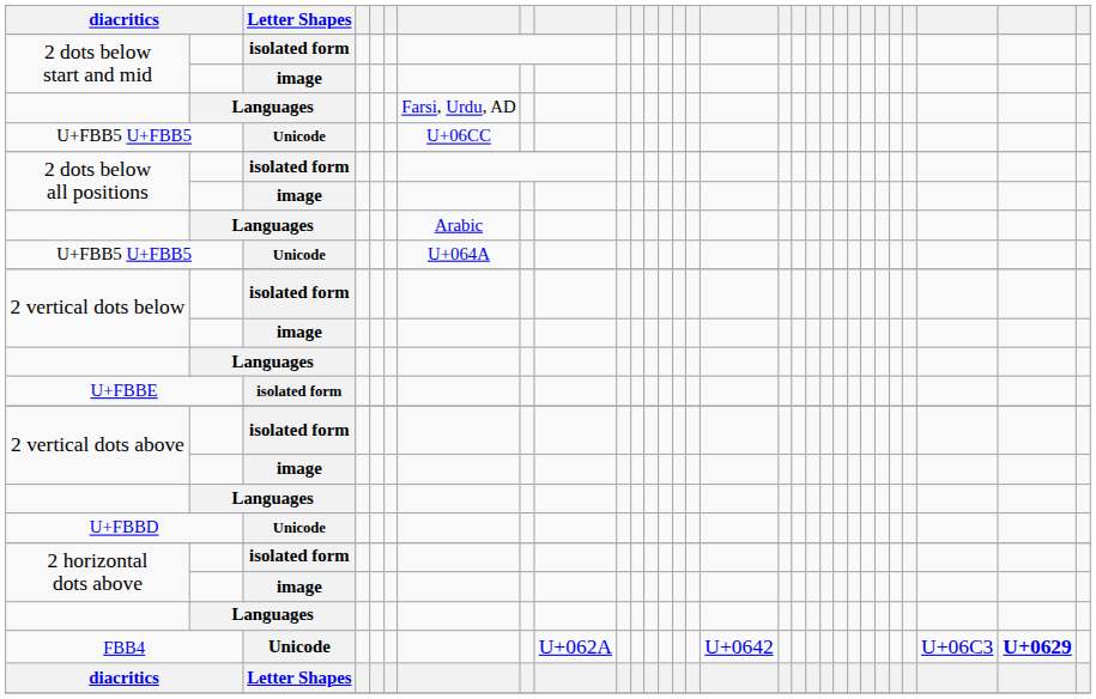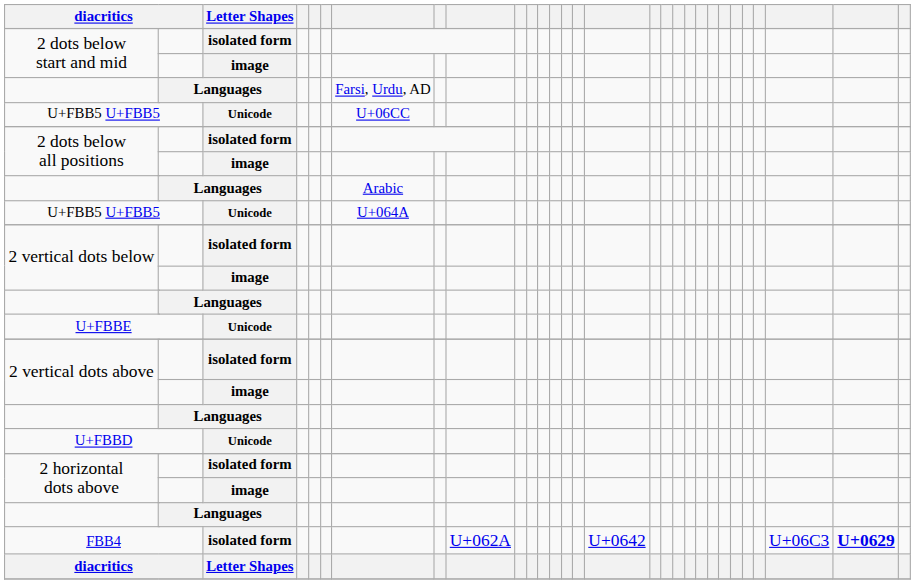 <table class="wikitable" style="text-align:center;">
 <tr>
 <th colspan=4 style="font-size:85%;"><a href='#'>diacritics</a> </th>
 <th colspan=1 style="font-size:85%;"><a href='#'>Letter Shapes</a> </th>
 <th style="font-size:150%;"></th>
 <th style="font-size:150%;"></th>
 <th style="font-size:150%;"></th>
 <th style="font-size:150%;"></th>
 <th style="font-size:150%;"></th>
 <th style="font-size:150%;"></th>
 <th style="font-size:150%;"></th>
 <th style="font-size:150%;"></th>
 <th style="font-size:150%;"></th>
 <th style="font-size:150%;"></th>
 <th style="font-size:150%;"></th>
 <th colspan=2 style="font-size:150%;"></th>
 <th colspan=2 style="font-size:150%;"></th>
 <th style="font-size:150%;"></th>
 <th style="font-size:150%;"></th>
 <th style="font-size:150%;"></th>
 <th style="font-size:150%;"></th>
 <th style="font-size:150%;"></th>
 <th style="font-size:150%;"></th>
 <th style="font-size:150%;"></th>
 <th style="font-size:150%;"></th>
 <th style="font-size:150%;"></th>
 <th style="font-size:150%;"></th>
 <th style="font-size:150%;"></th>
 <th style="font-size:150%;"></th>
 <th style="font-size:150%;"></th>
 </tr>
 <tr>
 </tr>
 <tr>
 <td colspan=2 rowspan=2 style="white-space:nowrap;">2 dots below <br> start and mid  </td>
 <td colspan=2 style="font-size:150%;"></td>
 <th colspan=1 style="font-size:85%;">isolated form</th>
 <td style="font-size:150%;color:#E3E6EB;"></td>
 <td style="font-size:150%;color:#E3E6EB;"></td>
 <td style="font-size:150%;color:#E3E6EB;"></td>
 <td colspan=3 style="font-size:150%;white-space:nowrap;"> </td>
 <td style="font-size:150%;color:#E3E6EB;"></td>
 <td style="font-size:150%;color:#E3E6EB;"></td>
 <td style="font-size:150%;color:#E3E6EB;"></td>
 <td style="font-size:150%;color:#E3E6EB;"></td>
 <td style="font-size:150%;color:#E3E6EB;"></td>
 <td colspan=2 style="font-size:150%;color:#E3E6EB;"></td>
 <td colspan=2 style="font-size:150%;color:#E3E6EB;"></td>
 <td style="font-size:150%;color:#E3E6EB;"></td>
 <td style="font-size:150%;color:#E3E6EB;"></td>
 <td style="font-size:150%;color:#E3E6EB;"></td>
 <td style="font-size:150%;color:#E3E6EB;"></td>
 <td style="font-size:150%;color:#E3E6EB;"></td>
 <td style="font-size:150%;color:#E3E6EB;"></td>
 <td style="font-size:150%;color:#E3E6EB;"></td>
 <td style="font-size:150%;color:#E3E6EB;"></td>
 <td style="font-size:150%;color:#E3E6EB;"></td>
 <td style="font-size:150%;color:#E3E6EB;"></td>
 <td style="font-size:150%;color:#E3E6EB;"></td>
 <td style="font-size:150%;color:#E3E6EB;"></td>
 <td style="font-size:150%;color:#E3E6EB;"></td>
 </tr>
 <tr>
 <td colspan=2></td>
 <th colspan=1 style="font-size:85%;">image</th>
 <td></td>
 <td></td>
 <td></td>
 <td></td>
 <td></td>
 <td></td>
 <td></td>
 <td></td>
 <td></td>
 <td></td>
 <td></td>
 <td colspan=2></td>
 <td colspan=2></td>
 <td></td>
 <td></td>
 <td></td>
 <td></td>
 <td></td>
 <td></td>
 <td></td>
 <td></td>
 <td></td>
 <td></td>
 <td></td>
 <td></td>
 <td style="white-space:nowrap"></td>
 </tr>
 <tr style="font-size:85%;">
 <td colspan=3></td>
 <th colspan=2>Languages</th>
 <td></td>
 <td></td>
 <td></td>
 <td> <a href='#'>Farsi</a>, <a href='#'>Urdu</a>, AD</td>
 <td></td>
 <td></td>
 <td></td>
 <td></td>
 <td></td>
 <td></td>
 <td></td>
 <td colspan=2></td>
 <td colspan=2></td>
 <td></td>
 <td></td>
 <td></td>
 <td></td>
 <td></td>
 <td></td>
 <td></td>
 <td></td>
 <td></td>
 <td></td>
 <td></td>
 <td></td>
 <td style="white-space:nowrap"></td>
 </tr>
 <tr style="font-size:85%;">
 <td colspan=4 style="white-space:nowrap;">U+FBB5  <a href='#'>U+FBB5</a></td>
 <th colspan=1 style="font-size:85%;">Unicode</th>
 <td></td>
 <td></td>
 <td></td>
 <td>  <a href='#'>U+06CC</a></td>
 <td></td>
 <td></td>
 <td></td>
 <td></td>
 <td></td>
 <td></td>
 <td></td>
 <td colspan=2></td>
 <td colspan=2></td>
 <td></td>
 <td></td>
 <td></td>
 <td></td>
 <td></td>
 <td></td>
 <td></td>
 <td></td>
 <td></td>
 <td></td>
 <td></td>
 <td></td>
 <td style="white-space:nowrap"></td>
 </tr>
 <tr>
 </tr>
 <tr>
 <td colspan=2 rowspan=2 style="white-space:nowrap;">2 dots below <br> all positions</td>
 <td colspan=2 style="font-size:150%;"></td>
 <th colspan=1 style="font-size:85%;">isolated form</th>
 <td style="font-size:150%;color:#E3E6EB;"></td>
 <td style="font-size:150%;color:#E3E6EB;"></td>
 <td style="font-size:150%;color:#E3E6EB;"></td>
 <td colspan=3 style="white-space:nowrap;font-size:150%;"> </td>
 <td style="font-size:150%;color:#E3E6EB;"></td>
 <td style="font-size:150%;color:#E3E6EB;"></td>
 <td style="font-size:150%;color:#E3E6EB;"></td>
 <td style="font-size:150%;color:#E3E6EB;"></td>
 <td style="font-size:150%;color:#E3E6EB;"></td>
 <td colspan=2 style="font-size:150%;color:#E3E6EB;"></td>
 <td colspan=2 style="font-size:150%;color:#E3E6EB;"></td>
 <td style="font-size:150%;color:#E3E6EB;"></td>
 <td style="font-size:150%;color:#E3E6EB;"></td>
 <td style="font-size:150%;color:#E3E6EB;"></td>
 <td style="font-size:150%;color:#E3E6EB;"></td>
 <td style="font-size:150%;color:#E3E6EB;"></td>
 <td style="font-size:150%;color:#E3E6EB;"></td>
 <td style="font-size:150%;color:#E3E6EB;"></td>
 <td style="font-size:150%;color:#E3E6EB;"></td>
 <td style="font-size:150%;color:#E3E6EB;"></td>
 <td style="font-size:150%;color:#E3E6EB;"></td>
 <td style="font-size:150%;color:#E3E6EB;"></td>
 <td style="font-size:150%;color:#E3E6EB;"></td>
 <td style="font-size:150%;color:#E3E6EB;"></td>
 </tr>
 <tr>
 <td colspan=2></td>
 <th colspan=1 style="font-size:85%;">image</th>
 <td></td>
 <td></td>
 <td></td>
 <td></td>
 <td></td>
 <td></td>
 <td></td>
 <td></td>
 <td></td>
 <td></td>
 <td></td>
 <td colspan=2></td>
 <td colspan=2></td>
 <td></td>
 <td></td>
 <td></td>
 <td></td>
 <td></td>
 <td></td>
 <td></td>
 <td></td>
 <td></td>
 <td></td>
 <td></td>
 <td></td>
 <td style="white-space:nowrap"></td>
 </tr>
 <tr style="font-size:85%;">
 <td colspan=3></td>
 <th colspan=2>Languages</th>
 <td></td>
 <td></td>
 <td></td>
 <td> <a href='#'>Arabic</a> </td>
 <td></td>
 <td></td>
 <td></td>
 <td></td>
 <td></td>
 <td></td>
 <td></td>
 <td colspan=2></td>
 <td colspan=2></td>
 <td></td>
 <td></td>
 <td></td>
 <td></td>
 <td></td>
 <td></td>
 <td></td>
 <td></td>
 <td></td>
 <td></td>
 <td></td>
 <td></td>
 <td style="white-space:nowrap"></td>
 </tr>
 <tr style="font-size:85%;">
 <td colspan=4 style="white-space:nowrap;">U+FBB5  <a href='#'>U+FBB5</a></td>
 <th colspan=1 style="font-size:85%;">Unicode</th>
 <td></td>
 <td></td>
 <td></td>
 <td>  <a href='#'>U+064A</a></td>
 <td></td>
 <td></td>
 <td></td>
 <td></td>
 <td></td>
 <td></td>
 <td></td>
 <td colspan=2></td>
 <td colspan=2></td>
 <td></td>
 <td></td>
 <td></td>
 <td></td>
 <td></td>
 <td></td>
 <td></td>
 <td></td>
 <td></td>
 <td></td>
 <td></td>
 <td></td>
 <td style="white-space:nowrap"></td>
 </tr>
 <tr>
 </tr>
 <tr>
 <td colspan=3 rowspan=2>2 vertical dots below</td>
 <td colspan=1 style="white-space:nowrap;font-size:150%;">     </td>
 <th colspan=1 style="font-size:85%;">isolated form</th>
 <td style="font-size:150%;color:#E3E6EB;"></td>
 <td style="font-size:150%;color:#E3E6EB;"></td>
 <td style="font-size:150%;color:#E3E6EB;"></td>
 <td style="font-size:150%;color:#E3E6EB;"></td>
 <td style="font-size:150%;color:#E3E6EB;"></td>
 <td style="font-size:150%;color:#E3E6EB;"></td>
 <td style="font-size:150%;color:#E3E6EB;"></td>
 <td style="font-size:150%;color:#E3E6EB;"></td>
 <td style="font-size:150%;color:#E3E6EB;"></td>
 <td style="font-size:150%;color:#E3E6EB;"></td>
 <td style="font-size:150%;color:#E3E6EB;"></td>
 <td colspan=2 style="font-size:150%;color:#E3E6EB;"></td>
 <td colspan=2 style="font-size:150%;color:#E3E6EB;"></td>
 <td style="font-size:150%;color:#E3E6EB;"></td>
 <td style="font-size:150%;color:#E3E6EB;"></td>
 <td style="font-size:150%;color:#E3E6EB;"></td>
 <td style="font-size:150%;color:#E3E6EB;"></td>
 <td style="font-size:150%;color:#E3E6EB;"></td>
 <td style="font-size:150%;color:#E3E6EB;"></td>
 <td style="font-size:150%;color:#E3E6EB;"></td>
 <td style="font-size:150%;color:#E3E6EB;"></td>
 <td style="font-size:150%;color:#E3E6EB;"></td>
 <td style="font-size:150%;color:#E3E6EB;"></td>
 <td style="font-size:150%;color:#E3E6EB;"></td>
 <td style="font-size:150%;color:#E3E6EB;"></td>
 <td style="font-size:150%;color:#E3E6EB;"></td>
 </tr>
 <tr>
 <td colspan=1></td>
 <th colspan=1 style="font-size:85%;">image</th>
 <td></td>
 <td></td>
 <td></td>
 <td></td>
 <td></td>
 <td></td>
 <td></td>
 <td></td>
 <td></td>
 <td></td>
 <td></td>
 <td colspan=2></td>
 <td colspan=2></td>
 <td></td>
 <td></td>
 <td></td>
 <td></td>
 <td></td>
 <td></td>
 <td></td>
 <td></td>
 <td></td>
 <td></td>
 <td></td>
 <td></td>
 <td style="white-space:nowrap"></td>
 </tr>
 <tr style="font-size:85%;">
 <td colspan=3></td>
 <th colspan=2>Languages</th>
 <td></td>
 <td></td>
 <td></td>
 <td></td>
 <td></td>
 <td></td>
 <td></td>
 <td></td>
 <td></td>
 <td></td>
 <td></td>
 <td colspan=2></td>
 <td colspan=2></td>
 <td></td>
 <td></td>
 <td></td>
 <td></td>
 <td></td>
 <td></td>
 <td></td>
 <td></td>
 <td></td>
 <td></td>
 <td></td>
 <td></td>
 <td style="white-space:nowrap"></td>
 </tr>
 <tr style="font-size:85%;">
 <td colspan=4 style="white-space:nowrap;"> <a href='#'>U+FBBE</a></td>
-<th colspan=1 style="font-size:85%;">isolated form</th>
+<th colspan=1 style="font-size:85%;">Unicode</th>
 <td></td>
 <td></td>
 <td></td>
 <td></td>
 <td></td>
 <td></td>
 <td></td>
 <td></td>
 <td></td>
 <td></td>
 <td></td>
 <td colspan=2></td>
 <td colspan=2></td>
 <td></td>
 <td></td>
 <td></td>
 <td></td>
 <td></td>
 <td></td>
 <td></td>
 <td></td>
 <td></td>
 <td></td>
 <td></td>
 <td></td>
 <td style="white-space:nowrap"></td>
 </tr>
 <tr>
 </tr>
 <tr>
 <td colspan=3 rowspan=2>2 vertical dots above</td>
 <td colspan=1 style="white-space:nowrap;font-size:150%;">     </td>
 <th colspan=1 style="font-size:85%;">isolated form</th>
 <td style="font-size:150%;color:#E3E6EB;"></td>
 <td style="font-size:150%;color:#E3E6EB;"></td>
 <td style="font-size:150%;color:#E3E6EB;"></td>
 <td style="font-size:150%;color:#E3E6EB;"></td>
 <td style="font-size:150%;color:#E3E6EB;"></td>
 <td style="font-size:150%;color:#E3E6EB;"></td>
 <td style="font-size:150%;color:#E3E6EB;"></td>
 <td style="font-size:150%;color:#E3E6EB;"></td>
 <td style="font-size:150%;color:#E3E6EB;"></td>
 <td style="font-size:150%;color:#E3E6EB;"></td>
 <td style="font-size:150%;color:#E3E6EB;"></td>
 <td colspan=2 style="font-size:150%;color:#E3E6EB;"></td>
 <td colspan=2 style="font-size:150%;color:#E3E6EB;"></td>
 <td style="font-size:150%;color:#E3E6EB;"></td>
 <td style="font-size:150%;color:#E3E6EB;"></td>
 <td style="font-size:150%;color:#E3E6EB;"></td>
 <td style="font-size:150%;color:#E3E6EB;"></td>
 <td style="font-size:150%;color:#E3E6EB;"></td>
 <td style="font-size:150%;color:#E3E6EB;"></td>
 <td style="font-size:150%;color:#E3E6EB;"></td>
 <td style="font-size:150%;color:#E3E6EB;"></td>
 <td style="font-size:150%;color:#E3E6EB;"></td>
 <td style="font-size:150%;color:#E3E6EB;"></td>
 <td style="font-size:150%;color:#E3E6EB;"></td>
 <td style="font-size:150%;color:#E3E6EB;"></td>
 <td style="font-size:150%;color:#E3E6EB;"></td>
 </tr>
 <tr>
 <td colspan=1></td>
 <th colspan=1 style="font-size:85%;">image</th>
 <td></td>
 <td></td>
 <td></td>
 <td></td>
 <td></td>
 <td></td>
 <td></td>
 <td></td>
 <td></td>
 <td></td>
 <td></td>
 <td colspan=2></td>
 <td colspan=2></td>
 <td></td>
 <td></td>
 <td></td>
 <td></td>
 <td></td>
 <td></td>
 <td></td>
 <td></td>
 <td></td>
 <td></td>
 <td></td>
 <td></td>
 <td style="white-space:nowrap"></td>
 </tr>
 <tr style="font-size:85%;">
 <td colspan=3></td>
 <th colspan=2>Languages</th>
 <td></td>
 <td></td>
 <td></td>
 <td></td>
 <td></td>
 <td></td>
 <td></td>
 <td></td>
 <td></td>
 <td></td>
 <td></td>
 <td colspan=2></td>
 <td colspan=2></td>
 <td></td>
 <td></td>
 <td></td>
 <td></td>
 <td></td>
 <td></td>
 <td></td>
 <td></td>
 <td></td>
 <td></td>
 <td></td>
 <td></td>
 <td style="white-space:nowrap"></td>
 </tr>
 <tr style="font-size:85%;">
 <td colspan=4 style="white-space:nowrap;"> <a href='#'>U+FBBD</a></td>
 <th colspan=1 style="font-size:85%;">Unicode</th>
 <td></td>
 <td></td>
 <td></td>
 <td></td>
 <td></td>
 <td></td>
 <td></td>
 <td></td>
 <td></td>
 <td></td>
 <td></td>
 <td colspan=2></td>
 <td colspan=2></td>
 <td></td>
 <td></td>
 <td></td>
 <td></td>
 <td></td>
 <td></td>
 <td></td>
 <td></td>
 <td></td>
 <td></td>
 <td></td>
 <td></td>
 <td style="white-space:nowrap"></td>
 </tr>
 <tr>
 </tr>
 <tr>
 <td colspan=2 rowspan=2>2 horizontal <br> dots above</td>
 <td colspan=2 style="font-size:150%;"></td>
 <th colspan=1 style="font-size:85%;">isolated form</th>
 <td style="font-size:150%;color:#E3E6EB;"></td>
 <td style="font-size:150%;color:#E3E6EB;"></td>
 <td style="font-size:150%;color:#E3E6EB;"></td>
 <td style="font-size:150%;color:#E3E6EB;"></td>
 <td style="font-size:150%;color:#E3E6EB;"></td>
 <td style="font-size:150%;"></td>
 <td style="font-size:150%;color:#E3E6EB;"></td>
 <td style="font-size:150%;color:#E3E6EB;"></td>
 <td style="font-size:150%;color:#E3E6EB;"></td>
 <td style="font-size:150%;color:#E3E6EB;"></td>
 <td style="font-size:150%;color:#E3E6EB;"></td>
 <td colspan=2 style="font-size:150%;color:#E3E6EB;"></td>
 <td colspan=2 style="font-size:150%;"></td>
 <td style="font-size:150%;color:#E3E6EB;"></td>
 <td style="font-size:150%;color:#E3E6EB;"></td>
 <td style="font-size:150%;color:#E3E6EB;"></td>
 <td style="font-size:150%;color:#E3E6EB;"></td>
 <td style="font-size:150%;color:#E3E6EB;"></td>
 <td style="font-size:150%;color:#E3E6EB;"></td>
 <td style="font-size:150%;color:#E3E6EB;"></td>
 <td style="font-size:150%;color:#E3E6EB;"></td>
 <td style="font-size:150%;color:#E3E6EB;"></td>
 <td style="font-size:150%;color:#E3E6EB;"></td>
 <td style="font-size:150%;"></td>
 <td style="font-size:150%;"></td>
 <td style="font-size:150%;color:#E3E6EB;"></td>
 </tr>
 <tr>
 <td colspan=2></td>
 <th colspan=1 style="font-size:85%;">image</th>
 <td></td>
 <td></td>
 <td></td>
 <td></td>
 <td></td>
 <td></td>
 <td></td>
 <td></td>
 <td></td>
 <td></td>
 <td></td>
 <td colspan=2></td>
 <td colspan=2></td>
 <td></td>
 <td></td>
 <td></td>
 <td></td>
 <td></td>
 <td></td>
 <td></td>
 <td></td>
 <td></td>
 <td></td>
 <td></td>
 <td></td>
 <td style="white-space:nowrap"></td>
 </tr>
 <tr style="font-size:85%;">
 <td colspan=3></td>
 <th colspan=2>Languages</th>
 <td></td>
 <td></td>
 <td></td>
 <td></td>
 <td></td>
 <td></td>
 <td></td>
 <td></td>
 <td></td>
 <td></td>
 <td></td>
 <td colspan=2></td>
 <td colspan=2></td>
 <td></td>
 <td></td>
 <td></td>
 <td></td>
 <td></td>
 <td></td>
 <td></td>
 <td></td>
 <td></td>
 <td></td>
 <td></td>
 <td></td>
 <td style="white-space:nowrap"></td>
 </tr>
 <tr style="font-size:100%;" >
 <td colspan=4 style="white-space:nowrap;"><a href='#'><small>FBB4</small></a></td>
-<th colspan=1 style="font-size:85%;">Unicode</th>
+<th colspan=1 style="font-size:85%;">isolated form</th>
 <td></td>
 <td></td>
 <td></td>
 <td></td>
 <td></td>
 <td>  <a href='#'>U+062A</a></td>
 <td></td>
 <td></td>
 <td></td>
 <td></td>
 <td></td>
 <td colspan=2></td>
 <td colspan=2>  <a href='#'>U+0642</a></td>
 <td></td>
 <td></td>
 <td></td>
 <td></td>
 <td></td>
 <td></td>
 <td></td>
 <td></td>
 <td></td>
 <td></td>
 <td>  <a href='#'>U+06C3</a> </td>
 <td><strong>  <a href='#'>U+0629</a> </strong></td>
 <td style="white-space:nowrap"></td>
 </tr>
 <tr>
 <th colspan=4 style="font-size:85%;"><a href='#'>diacritics</a> </th>
 <th colspan=1 style="font-size:85%;"><a href='#'>Letter Shapes</a> </th>
 <th style="font-size:150%;"></th>
 <th style="font-size:150%;"></th>
 <th style="font-size:150%;"></th>
 <th style="font-size:150%;"></th>
 <th style="font-size:150%;"></th>
 <th style="font-size:150%;"></th>
 <th style="font-size:150%;"></th>
 <th style="font-size:150%;"></th>
 <th style="font-size:150%;"></th>
 <th style="font-size:150%;"></th>
 <th style="font-size:150%;"></th>
 <th colspan=2 style="font-size:150%;"></th>
 <th colspan=2 style="font-size:150%;"></th>
 <th style="font-size:150%;"></th>
 <th style="font-size:150%;"></th>
 <th style="font-size:150%;"></th>
 <th style="font-size:150%;"></th>
 <th style="font-size:150%;"></th>
 <th style="font-size:150%;"></th>
 <th style="font-size:150%;"></th>
 <th style="font-size:150%;"></th>
 <th style="font-size:150%;"></th>
 <th style="font-size:150%;"></th>
 <th style="font-size:150%;"></th>
 <th style="font-size:150%;"></th>
 <th style="font-size:150%;"></th>
 </tr>
 <tr>
 </tr>
 </table>
